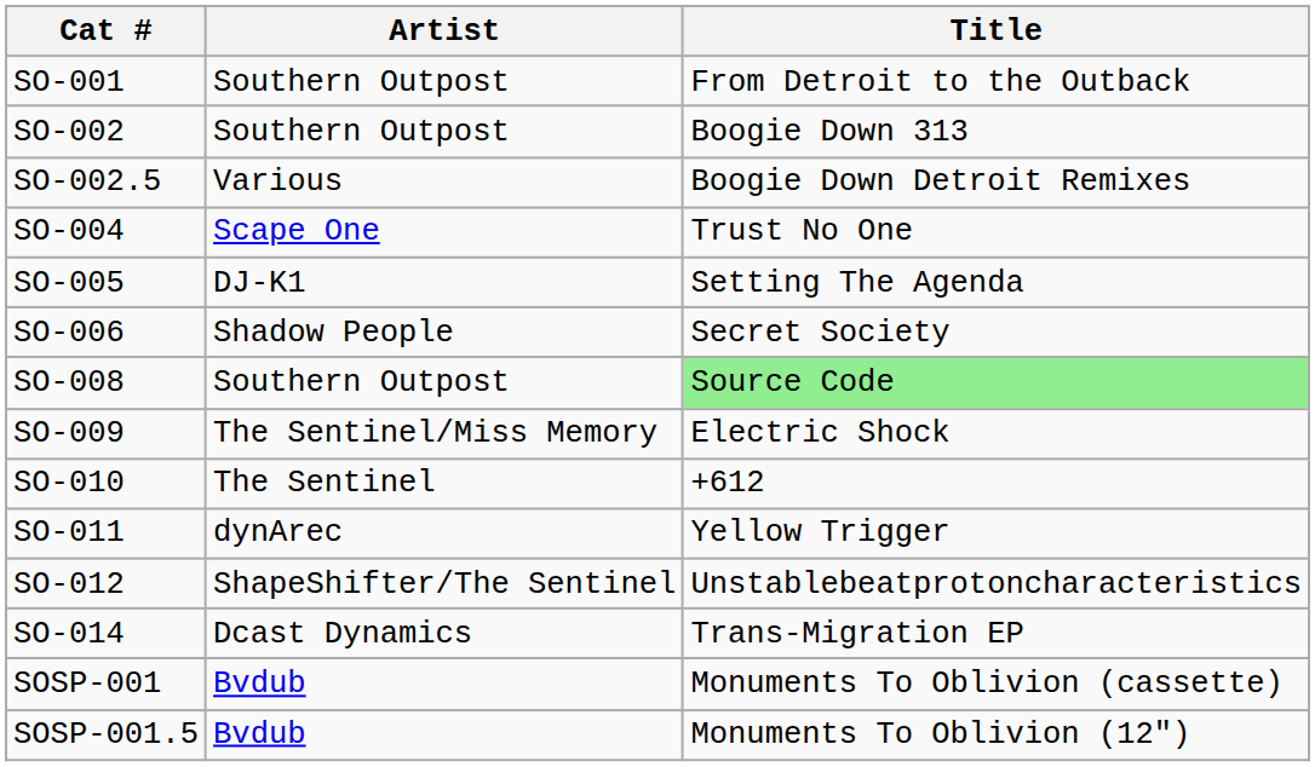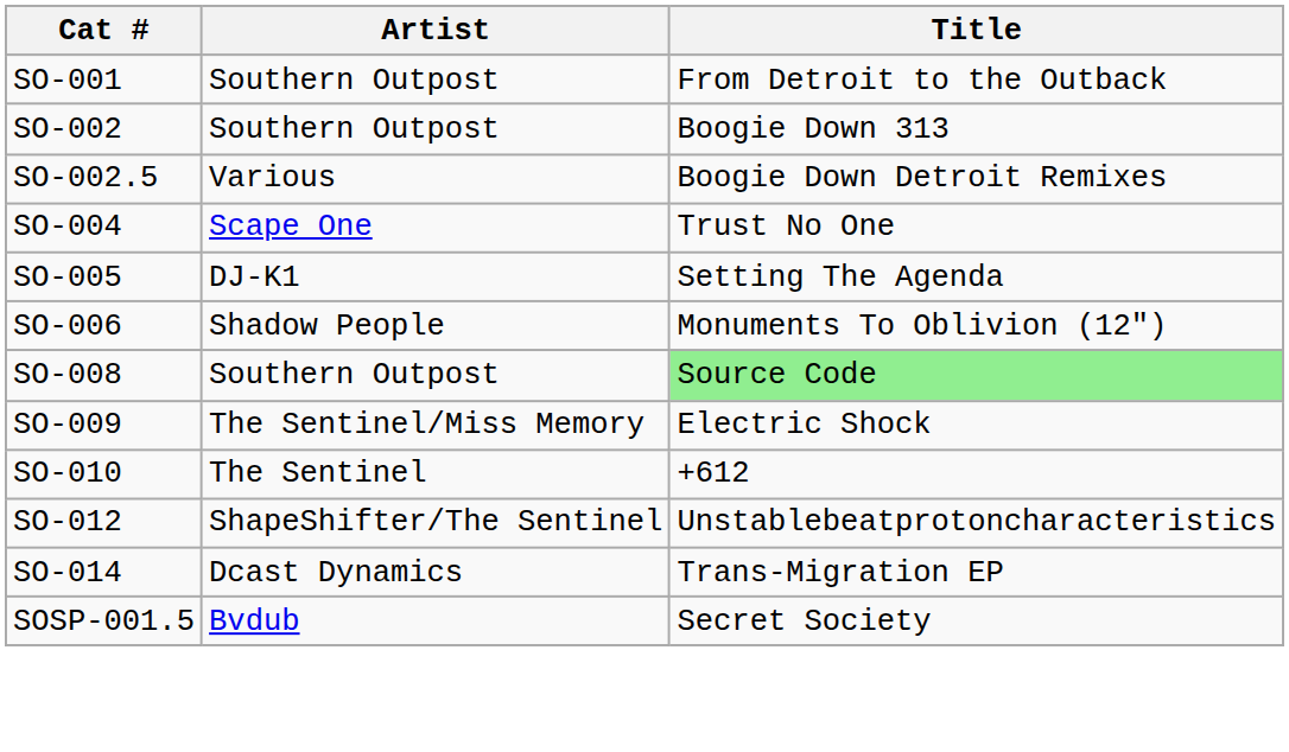 <table class="wikitable">
 <tr>
 <th>Cat #</th>
 <th>Artist</th>
 <th>Title</th>
 </tr>
 <tr>
 <td>SO-001</td>
 <td>Southern Outpost</td>
 <td>From Detroit to the Outback</td>
 </tr>
 <tr>
 <td>SO-002</td>
 <td>Southern Outpost</td>
 <td>Boogie Down 313</td>
 </tr>
 <tr>
 <td>SO-002.5</td>
 <td>Various</td>
 <td>Boogie Down Detroit Remixes</td>
 </tr>
 <tr>
 <td>SO-004</td>
 <td><a href='#'>Scape One</a></td>
 <td>Trust No One</td>
 </tr>
 <tr>
 <td>SO-005</td>
 <td>DJ-K1</td>
 <td>Setting The Agenda</td>
 </tr>
 <tr>
 <td>SO-006</td>
 <td>Shadow People</td>
-<td>Secret Society</td>
+<td>Monuments To Oblivion (12")</td>
 </tr>
 <tr>
 <td>SO-008</td>
 <td>Southern Outpost</td>
 <td style="background: lightgreen;">Source Code</td>
 </tr>
 <tr>
 <td>SO-009</td>
 <td>The Sentinel/Miss Memory</td>
 <td>Electric Shock</td>
 </tr>
 <tr>
 <td>SO-010</td>
 <td>The Sentinel</td>
 <td>+612</td>
 </tr>
 <tr>
-<td>SO-011</td>
-<td>dynArec</td>
-<td>Yellow Trigger</td>
-</tr>
-<tr>
 <td>SO-012</td>
 <td>ShapeShifter/The Sentinel</td>
 <td>Unstablebeatprotoncharacteristics</td>
 </tr>
 <tr>
 <td>SO-014</td>
 <td>Dcast Dynamics</td>
 <td>Trans-Migration EP</td>
 </tr>
 <tr>
-<td>SOSP-001</td>
-<td><a href='#'>Bvdub</a></td>
-<td>Monuments To Oblivion (cassette)</td>
-</tr>
-<tr>
 <td>SOSP-001.5</td>
 <td><a href='#'>Bvdub</a></td>
-<td>Monuments To Oblivion (12")</td>
+<td>Secret Society</td>
 </tr>
 </table>
